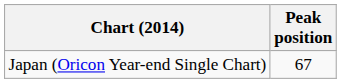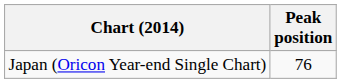 <table class="wikitable sortable" border="1">
 <tr>
 <th>Chart (2014)</th>
 <th>Peak<br>position</th>
 </tr>
 <tr>
 <td>Japan (<a href='#'>Oricon</a> Year-end Single Chart)</td>
-<td style="text-align:center;">67</td>
+<td style="text-align:center;">76</td>
 </tr>
 </table>
